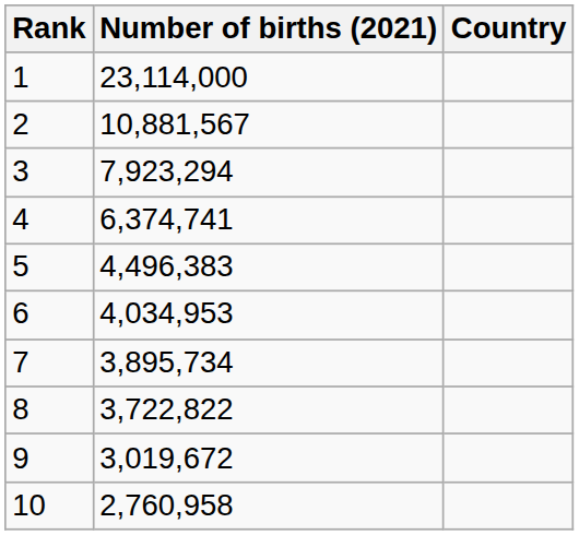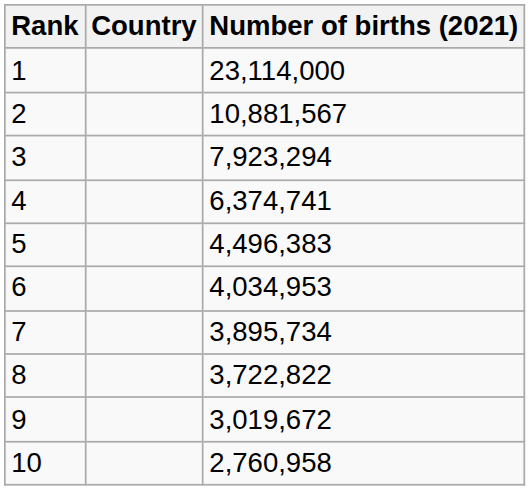 <table class="wikitable sortable sticky-header">
 <tr>
 <th>Rank</th>
+<th>Country</th>
 <th>Number of births (2021)</th>
-<th>Country</th>
 </tr>
 <tr>
 <td>1</td>
+<td></td>
 <td>23,114,000</td>
-<td></td>
 </tr>
 <tr>
 <td>2</td>
+<td></td>
 <td>10,881,567</td>
-<td></td>
 </tr>
 <tr>
 <td>3</td>
+<td></td>
 <td>7,923,294</td>
-<td></td>
 </tr>
 <tr>
 <td>4</td>
+<td></td>
 <td>6,374,741</td>
-<td></td>
 </tr>
 <tr>
 <td>5</td>
+<td></td>
 <td>4,496,383</td>
-<td></td>
 </tr>
 <tr>
 <td>6</td>
+<td></td>
 <td>4,034,953</td>
-<td></td>
 </tr>
 <tr>
 <td>7</td>
+<td></td>
 <td>3,895,734</td>
-<td></td>
 </tr>
 <tr>
 <td>8</td>
+<td></td>
 <td>3,722,822</td>
-<td></td>
 </tr>
 <tr>
 <td>9</td>
+<td></td>
 <td>3,019,672</td>
-<td></td>
 </tr>
 <tr>
 <td>10</td>
+<td></td>
 <td>2,760,958</td>
-<td></td>
 </tr>
 </table>
